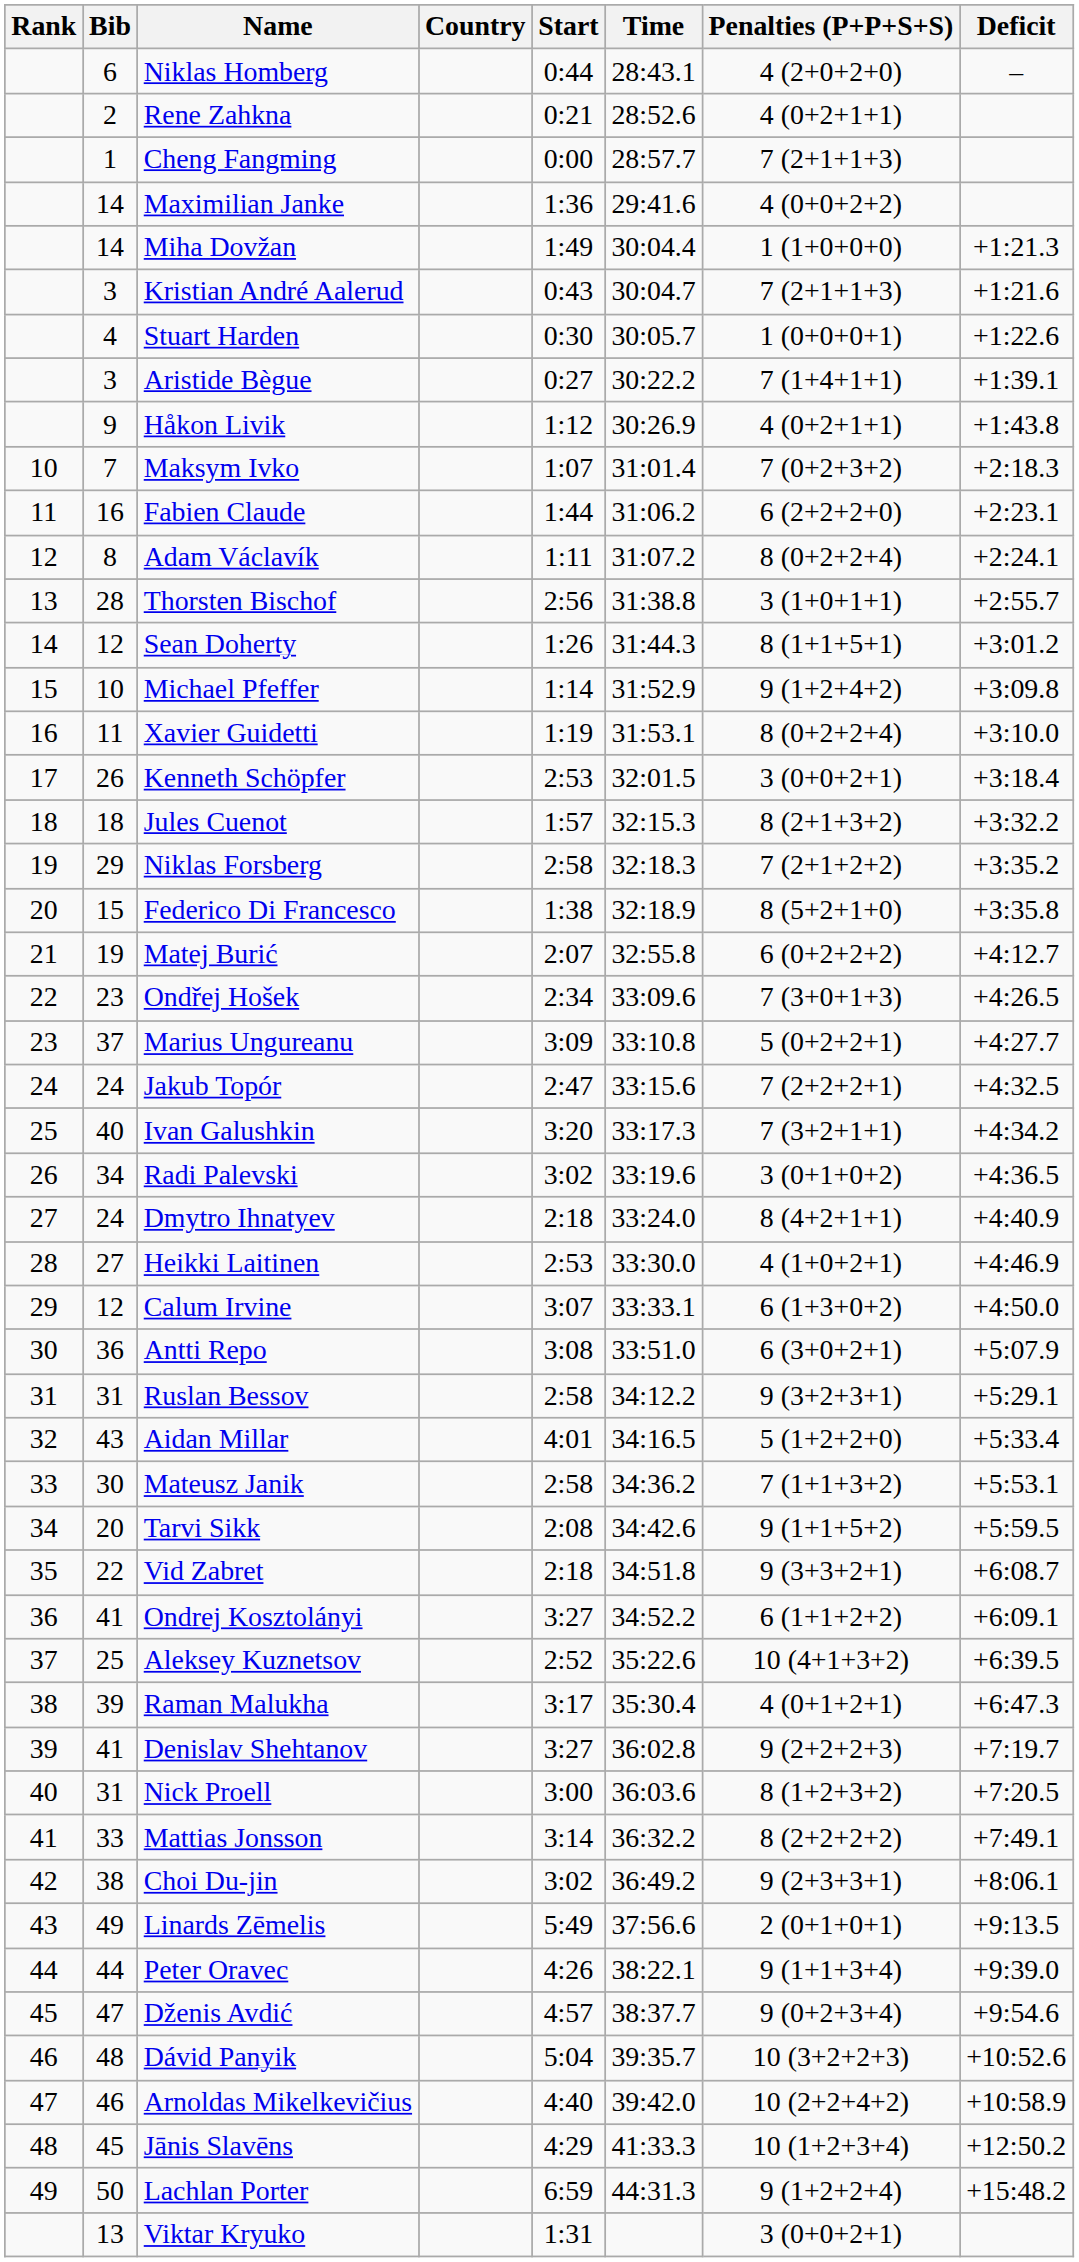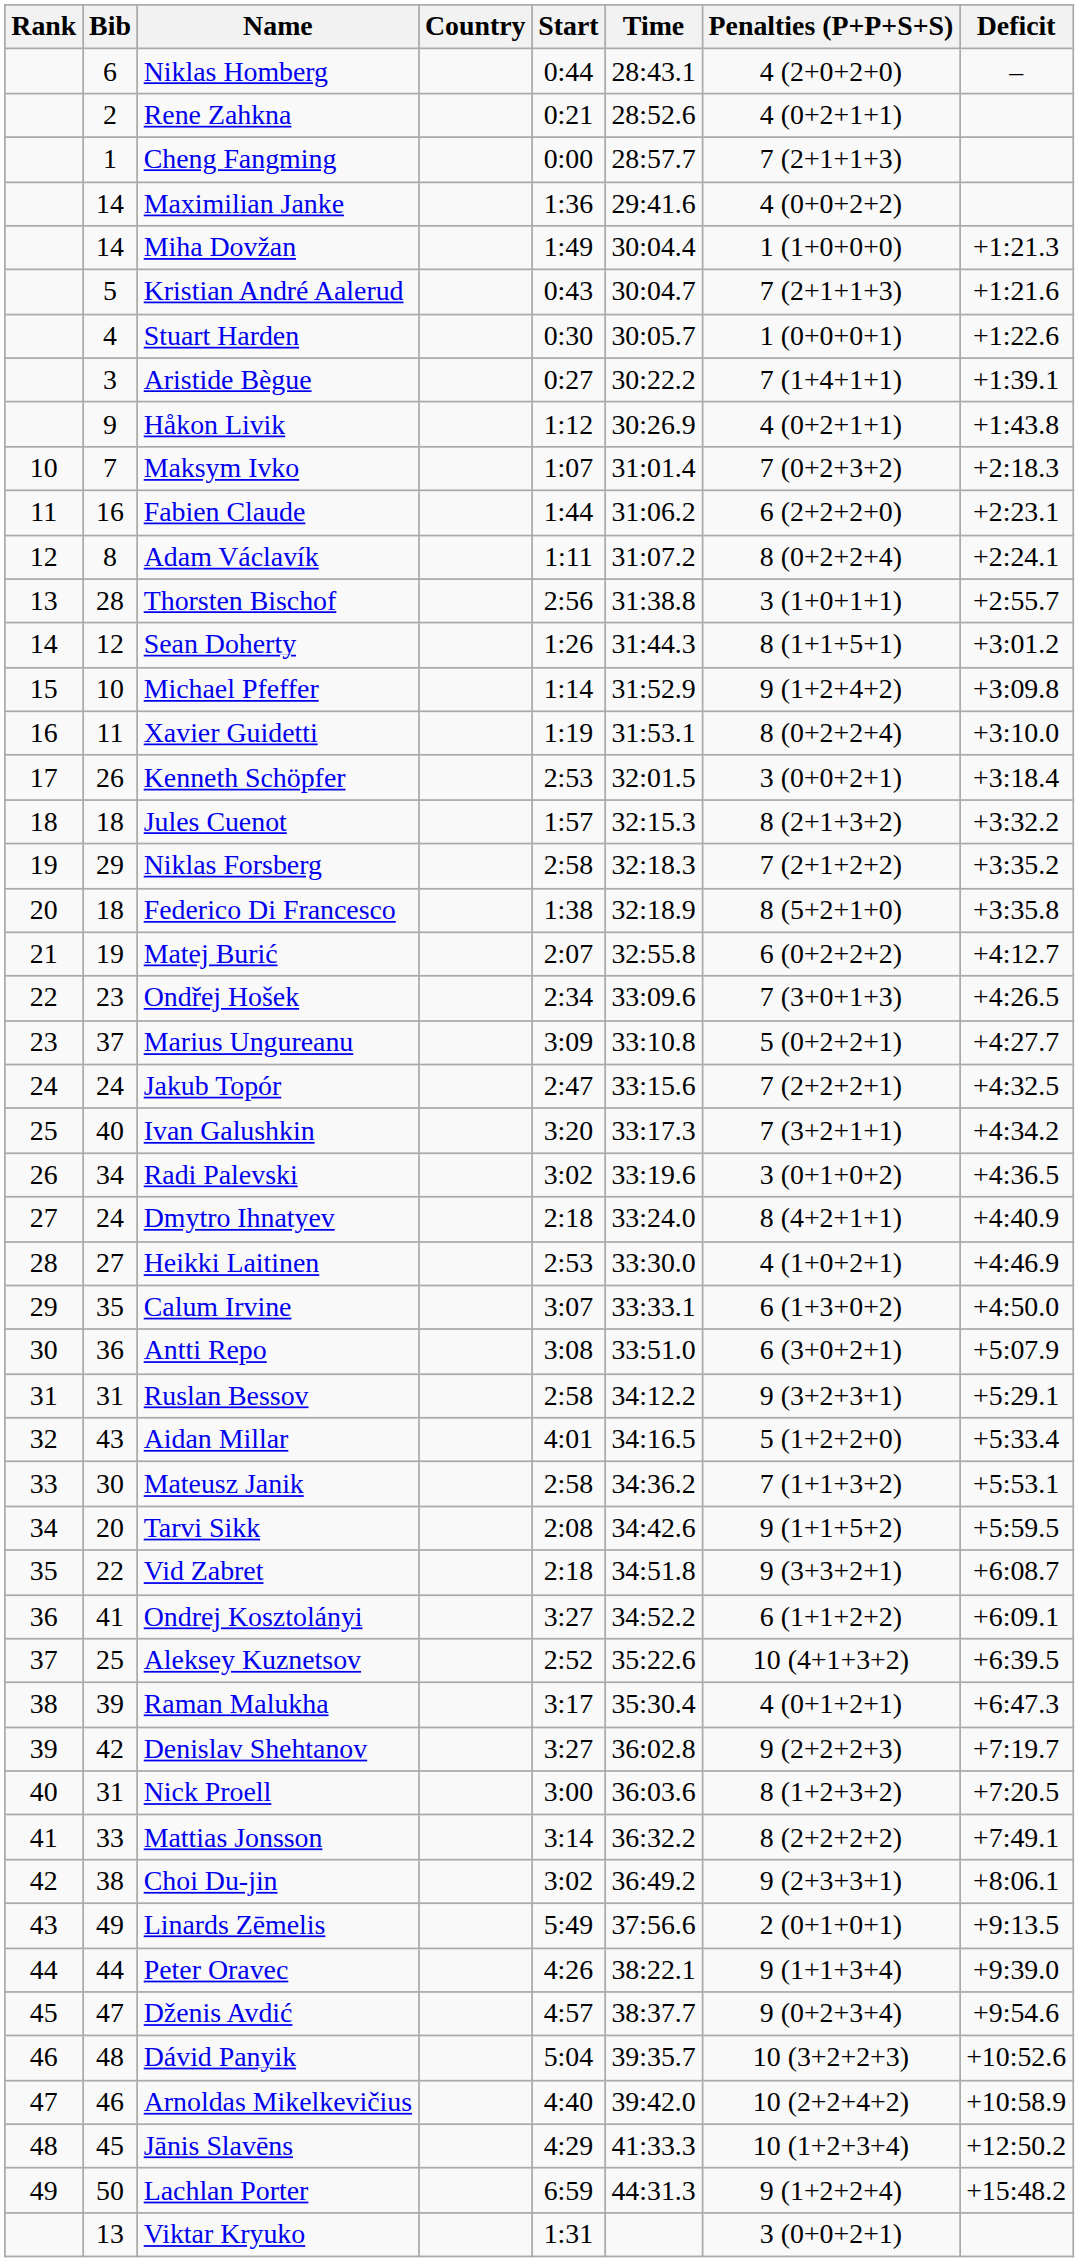 <table class="wikitable sortable" style="text-align:center">
 <tr>
 <th>Rank</th>
 <th>Bib</th>
 <th>Name</th>
 <th>Country</th>
 <th>Start</th>
 <th>Time</th>
 <th data-sort-type=number>Penalties (P+P+S+S)</th>
 <th>Deficit</th>
 </tr>
 <tr>
 <td></td>
 <td>6</td>
 <td align=left><a href='#'>Niklas Homberg</a></td>
 <td align=left></td>
 <td>0:44</td>
 <td>28:43.1</td>
 <td>4 (2+0+2+0)</td>
 <td>–</td>
 </tr>
 <tr>
 <td></td>
 <td>2</td>
 <td align=left><a href='#'>Rene Zahkna</a></td>
 <td align=left></td>
 <td>0:21</td>
 <td>28:52.6</td>
 <td>4 (0+2+1+1)</td>
 <td></td>
 </tr>
 <tr>
 <td></td>
 <td>1</td>
 <td align=left><a href='#'>Cheng Fangming</a></td>
 <td align=left></td>
 <td>0:00</td>
 <td>28:57.7</td>
 <td>7 (2+1+1+3)</td>
 <td></td>
 </tr>
 <tr>
 <td></td>
 <td>14</td>
 <td align=left><a href='#'>Maximilian Janke</a></td>
 <td align=left></td>
 <td>1:36</td>
 <td>29:41.6</td>
 <td>4 (0+0+2+2)</td>
 <td></td>
 </tr>
 <tr>
 <td></td>
 <td>14</td>
 <td align=left><a href='#'>Miha Dovžan</a></td>
 <td align=left></td>
 <td>1:49</td>
 <td>30:04.4</td>
 <td>1 (1+0+0+0)</td>
 <td>+1:21.3</td>
 </tr>
 <tr>
 <td></td>
-<td>3</td>
+<td>5</td>
 <td align=left><a href='#'>Kristian André Aalerud</a></td>
 <td align=left></td>
 <td>0:43</td>
 <td>30:04.7</td>
 <td>7 (2+1+1+3)</td>
 <td>+1:21.6</td>
 </tr>
 <tr>
 <td></td>
 <td>4</td>
 <td align=left><a href='#'>Stuart Harden</a></td>
 <td align=left></td>
 <td>0:30</td>
 <td>30:05.7</td>
 <td>1 (0+0+0+1)</td>
 <td>+1:22.6</td>
 </tr>
 <tr>
 <td></td>
 <td>3</td>
 <td align=left><a href='#'>Aristide Bègue</a></td>
 <td align=left></td>
 <td>0:27</td>
 <td>30:22.2</td>
 <td>7 (1+4+1+1)</td>
 <td>+1:39.1</td>
 </tr>
 <tr>
 <td></td>
 <td>9</td>
 <td align=left><a href='#'>Håkon Livik</a></td>
 <td align=left></td>
 <td>1:12</td>
 <td>30:26.9</td>
 <td>4 (0+2+1+1)</td>
 <td>+1:43.8</td>
 </tr>
 <tr>
 <td>10</td>
 <td>7</td>
 <td align=left><a href='#'>Maksym Ivko</a></td>
 <td align=left></td>
 <td>1:07</td>
 <td>31:01.4</td>
 <td>7 (0+2+3+2)</td>
 <td>+2:18.3</td>
 </tr>
 <tr>
 <td>11</td>
 <td>16</td>
 <td align=left><a href='#'>Fabien Claude</a></td>
 <td align=left></td>
 <td>1:44</td>
 <td>31:06.2</td>
 <td>6 (2+2+2+0)</td>
 <td>+2:23.1</td>
 </tr>
 <tr>
 <td>12</td>
 <td>8</td>
 <td align=left><a href='#'>Adam Václavík</a></td>
 <td align=left></td>
 <td>1:11</td>
 <td>31:07.2</td>
 <td>8 (0+2+2+4)</td>
 <td>+2:24.1</td>
 </tr>
 <tr>
 <td>13</td>
 <td>28</td>
 <td align=left><a href='#'>Thorsten Bischof</a></td>
 <td align=left></td>
 <td>2:56</td>
 <td>31:38.8</td>
 <td>3 (1+0+1+1)</td>
 <td>+2:55.7</td>
 </tr>
 <tr>
 <td>14</td>
 <td>12</td>
 <td align=left><a href='#'>Sean Doherty</a></td>
 <td align=left></td>
 <td>1:26</td>
 <td>31:44.3</td>
 <td>8 (1+1+5+1)</td>
 <td>+3:01.2</td>
 </tr>
 <tr>
 <td>15</td>
 <td>10</td>
 <td align=left><a href='#'>Michael Pfeffer</a></td>
 <td align=left></td>
 <td>1:14</td>
 <td>31:52.9</td>
 <td>9 (1+2+4+2)</td>
 <td>+3:09.8</td>
 </tr>
 <tr>
 <td>16</td>
 <td>11</td>
 <td align=left><a href='#'>Xavier Guidetti</a></td>
 <td align=left></td>
 <td>1:19</td>
 <td>31:53.1</td>
 <td>8 (0+2+2+4)</td>
 <td>+3:10.0</td>
 </tr>
 <tr>
 <td>17</td>
 <td>26</td>
 <td align=left><a href='#'>Kenneth Schöpfer</a></td>
 <td align=left></td>
 <td>2:53</td>
 <td>32:01.5</td>
 <td>3 (0+0+2+1)</td>
 <td>+3:18.4</td>
 </tr>
 <tr>
 <td>18</td>
 <td>18</td>
 <td align=left><a href='#'>Jules Cuenot</a></td>
 <td align=left></td>
 <td>1:57</td>
 <td>32:15.3</td>
 <td>8 (2+1+3+2)</td>
 <td>+3:32.2</td>
 </tr>
 <tr>
 <td>19</td>
 <td>29</td>
 <td align=left><a href='#'>Niklas Forsberg</a></td>
 <td align=left></td>
 <td>2:58</td>
 <td>32:18.3</td>
 <td>7 (2+1+2+2)</td>
 <td>+3:35.2</td>
 </tr>
 <tr>
 <td>20</td>
-<td>15</td>
+<td>18</td>
 <td align=left><a href='#'>Federico Di Francesco</a></td>
 <td align=left></td>
 <td>1:38</td>
 <td>32:18.9</td>
 <td>8 (5+2+1+0)</td>
 <td>+3:35.8</td>
 </tr>
 <tr>
 <td>21</td>
 <td>19</td>
 <td align=left><a href='#'>Matej Burić</a></td>
 <td align=left></td>
 <td>2:07</td>
 <td>32:55.8</td>
 <td>6 (0+2+2+2)</td>
 <td>+4:12.7</td>
 </tr>
 <tr>
 <td>22</td>
 <td>23</td>
 <td align=left><a href='#'>Ondřej Hošek</a></td>
 <td align=left></td>
 <td>2:34</td>
 <td>33:09.6</td>
 <td>7 (3+0+1+3)</td>
 <td>+4:26.5</td>
 </tr>
 <tr>
 <td>23</td>
 <td>37</td>
 <td align=left><a href='#'>Marius Ungureanu</a></td>
 <td align=left></td>
 <td>3:09</td>
 <td>33:10.8</td>
 <td>5 (0+2+2+1)</td>
 <td>+4:27.7</td>
 </tr>
 <tr>
 <td>24</td>
 <td>24</td>
 <td align=left><a href='#'>Jakub Topór</a></td>
 <td align=left></td>
 <td>2:47</td>
 <td>33:15.6</td>
 <td>7 (2+2+2+1)</td>
 <td>+4:32.5</td>
 </tr>
 <tr>
 <td>25</td>
 <td>40</td>
 <td align=left><a href='#'>Ivan Galushkin</a></td>
 <td align=left></td>
 <td>3:20</td>
 <td>33:17.3</td>
 <td>7 (3+2+1+1)</td>
 <td>+4:34.2</td>
 </tr>
 <tr>
 <td>26</td>
 <td>34</td>
 <td align=left><a href='#'>Radi Palevski</a></td>
 <td align=left></td>
 <td>3:02</td>
 <td>33:19.6</td>
 <td>3 (0+1+0+2)</td>
 <td>+4:36.5</td>
 </tr>
 <tr>
 <td>27</td>
 <td>24</td>
 <td align=left><a href='#'>Dmytro Ihnatyev</a></td>
 <td align=left></td>
 <td>2:18</td>
 <td>33:24.0</td>
 <td>8 (4+2+1+1)</td>
 <td>+4:40.9</td>
 </tr>
 <tr>
 <td>28</td>
 <td>27</td>
 <td align=left><a href='#'>Heikki Laitinen</a></td>
 <td align=left></td>
 <td>2:53</td>
 <td>33:30.0</td>
 <td>4 (1+0+2+1)</td>
 <td>+4:46.9</td>
 </tr>
 <tr>
 <td>29</td>
-<td>12</td>
+<td>35</td>
 <td align=left><a href='#'>Calum Irvine</a></td>
 <td align=left></td>
 <td>3:07</td>
 <td>33:33.1</td>
 <td>6 (1+3+0+2)</td>
 <td>+4:50.0</td>
 </tr>
 <tr>
 <td>30</td>
 <td>36</td>
 <td align=left><a href='#'>Antti Repo</a></td>
 <td align=left></td>
 <td>3:08</td>
 <td>33:51.0</td>
 <td>6 (3+0+2+1)</td>
 <td>+5:07.9</td>
 </tr>
 <tr>
 <td>31</td>
 <td>31</td>
 <td align=left><a href='#'>Ruslan Bessov</a></td>
 <td align=left></td>
 <td>2:58</td>
 <td>34:12.2</td>
 <td>9 (3+2+3+1)</td>
 <td>+5:29.1</td>
 </tr>
 <tr>
 <td>32</td>
 <td>43</td>
 <td align=left><a href='#'>Aidan Millar</a></td>
 <td align=left></td>
 <td>4:01</td>
 <td>34:16.5</td>
 <td>5 (1+2+2+0)</td>
 <td>+5:33.4</td>
 </tr>
 <tr>
 <td>33</td>
 <td>30</td>
 <td align=left><a href='#'>Mateusz Janik</a></td>
 <td align=left></td>
 <td>2:58</td>
 <td>34:36.2</td>
 <td>7 (1+1+3+2)</td>
 <td>+5:53.1</td>
 </tr>
 <tr>
 <td>34</td>
 <td>20</td>
 <td align=left><a href='#'>Tarvi Sikk</a></td>
 <td align=left></td>
 <td>2:08</td>
 <td>34:42.6</td>
 <td>9 (1+1+5+2)</td>
 <td>+5:59.5</td>
 </tr>
 <tr>
 <td>35</td>
 <td>22</td>
 <td align=left><a href='#'>Vid Zabret</a></td>
 <td align=left></td>
 <td>2:18</td>
 <td>34:51.8</td>
 <td>9 (3+3+2+1)</td>
 <td>+6:08.7</td>
 </tr>
 <tr>
 <td>36</td>
 <td>41</td>
 <td align=left><a href='#'>Ondrej Kosztolányi</a></td>
 <td align=left></td>
 <td>3:27</td>
 <td>34:52.2</td>
 <td>6 (1+1+2+2)</td>
 <td>+6:09.1</td>
 </tr>
 <tr>
 <td>37</td>
 <td>25</td>
 <td align=left><a href='#'>Aleksey Kuznetsov</a></td>
 <td align=left></td>
 <td>2:52</td>
 <td>35:22.6</td>
 <td>10 (4+1+3+2)</td>
 <td>+6:39.5</td>
 </tr>
 <tr>
 <td>38</td>
 <td>39</td>
 <td align=left><a href='#'>Raman Malukha</a></td>
 <td align=left></td>
 <td>3:17</td>
 <td>35:30.4</td>
 <td>4 (0+1+2+1)</td>
 <td>+6:47.3</td>
 </tr>
 <tr>
 <td>39</td>
-<td>41</td>
+<td>42</td>
 <td align=left><a href='#'>Denislav Shehtanov</a></td>
 <td align=left></td>
 <td>3:27</td>
 <td>36:02.8</td>
 <td>9 (2+2+2+3)</td>
 <td>+7:19.7</td>
 </tr>
 <tr>
 <td>40</td>
 <td>31</td>
 <td align=left><a href='#'>Nick Proell</a></td>
 <td align=left></td>
 <td>3:00</td>
 <td>36:03.6</td>
 <td>8 (1+2+3+2)</td>
 <td>+7:20.5</td>
 </tr>
 <tr>
 <td>41</td>
 <td>33</td>
 <td align=left><a href='#'>Mattias Jonsson</a></td>
 <td align=left></td>
 <td>3:14</td>
 <td>36:32.2</td>
 <td>8 (2+2+2+2)</td>
 <td>+7:49.1</td>
 </tr>
 <tr>
 <td>42</td>
 <td>38</td>
 <td align=left><a href='#'>Choi Du-jin</a></td>
 <td align=left></td>
 <td>3:02</td>
 <td>36:49.2</td>
 <td>9 (2+3+3+1)</td>
 <td>+8:06.1</td>
 </tr>
 <tr>
 <td>43</td>
 <td>49</td>
 <td align=left><a href='#'>Linards Zēmelis</a></td>
 <td align=left></td>
 <td>5:49</td>
 <td>37:56.6</td>
 <td>2 (0+1+0+1)</td>
 <td>+9:13.5</td>
 </tr>
 <tr>
 <td>44</td>
 <td>44</td>
 <td align=left><a href='#'>Peter Oravec</a></td>
 <td align=left></td>
 <td>4:26</td>
 <td>38:22.1</td>
 <td>9 (1+1+3+4)</td>
 <td>+9:39.0</td>
 </tr>
 <tr>
 <td>45</td>
 <td>47</td>
 <td align=left><a href='#'>Dženis Avdić</a></td>
 <td align=left></td>
 <td>4:57</td>
 <td>38:37.7</td>
 <td>9 (0+2+3+4)</td>
 <td>+9:54.6</td>
 </tr>
 <tr>
 <td>46</td>
 <td>48</td>
 <td align=left><a href='#'>Dávid Panyik</a></td>
 <td align=left></td>
 <td>5:04</td>
 <td>39:35.7</td>
 <td>10 (3+2+2+3)</td>
 <td>+10:52.6</td>
 </tr>
 <tr>
 <td>47</td>
 <td>46</td>
 <td align=left><a href='#'>Arnoldas Mikelkevičius</a></td>
 <td align=left></td>
 <td>4:40</td>
 <td>39:42.0</td>
 <td>10 (2+2+4+2)</td>
 <td>+10:58.9</td>
 </tr>
 <tr>
 <td>48</td>
 <td>45</td>
 <td align=left><a href='#'>Jānis Slavēns</a></td>
 <td align=left></td>
 <td>4:29</td>
 <td>41:33.3</td>
 <td>10 (1+2+3+4)</td>
 <td>+12:50.2</td>
 </tr>
 <tr>
 <td>49</td>
 <td>50</td>
 <td align=left><a href='#'>Lachlan Porter</a></td>
 <td align=left></td>
 <td>6:59</td>
 <td>44:31.3</td>
 <td>9 (1+2+2+4)</td>
 <td>+15:48.2</td>
 </tr>
 <tr>
 <td></td>
 <td>13</td>
 <td align=left><a href='#'>Viktar Kryuko</a></td>
 <td align=left></td>
 <td>1:31</td>
 <td></td>
 <td>3 (0+0+2+1)</td>
 <td></td>
 </tr>
 </table>
